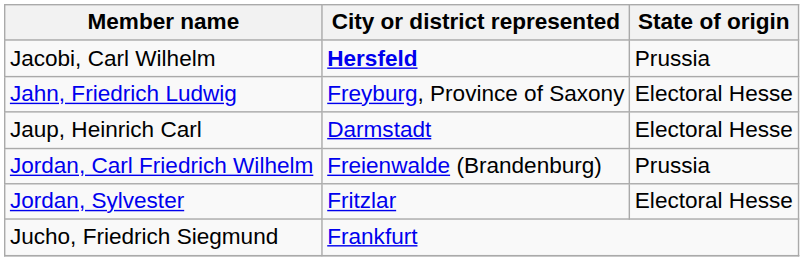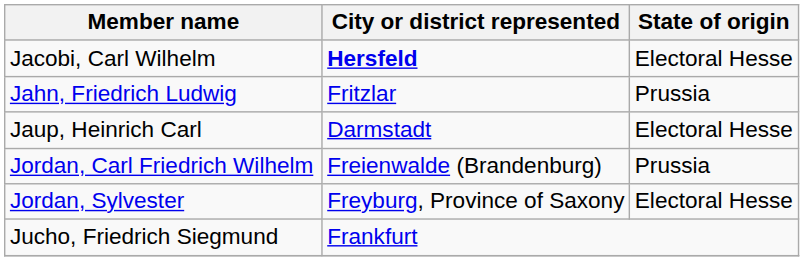 <table class="wikitable">
 <tr>
 <th width="40%">Member name</th>
 <th>City or district represented</th>
 <th>State of origin</th>
 </tr>
 <tr>
 <td>Jacobi, Carl Wilhelm</td>
 <td><strong><a href='#'>Hersfeld</a></strong></td>
-<td>Prussia</td>
+<td>Electoral Hesse</td>
 </tr>
 <tr>
 <td><a href='#'>Jahn, Friedrich Ludwig</a></td>
-<td><a href='#'>Freyburg</a>, Province of Saxony</td>
-<td>Electoral Hesse</td>
+<td><a href='#'>Fritzlar</a></td>
+<td>Prussia</td>
 </tr>
 <tr>
 <td>Jaup, Heinrich Carl</td>
 <td><a href='#'>Darmstadt</a></td>
 <td>Electoral Hesse</td>
 </tr>
 <tr>
 <td><a href='#'>Jordan, Carl Friedrich Wilhelm</a></td>
 <td><a href='#'>Freienwalde</a> (Brandenburg)</td>
 <td>Prussia</td>
 </tr>
 <tr>
 <td><a href='#'>Jordan, Sylvester</a></td>
-<td><a href='#'>Fritzlar</a></td>
+<td><a href='#'>Freyburg</a>, Province of Saxony</td>
 <td>Electoral Hesse</td>
 </tr>
 <tr>
 <td>Jucho, Friedrich Siegmund</td>
 <td colspan=2><a href='#'>Frankfurt</a></td>
 </tr>
 <tr>
 </tr>
 </table>
